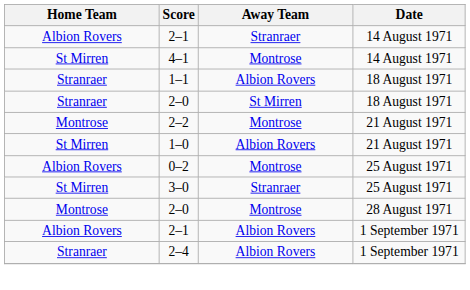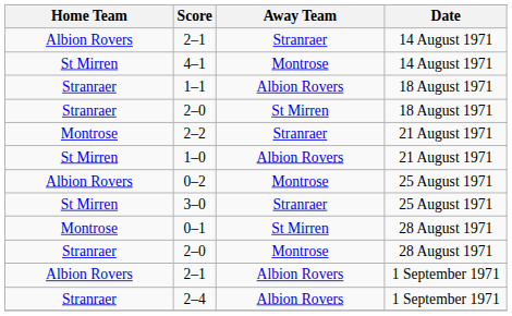 <table class="wikitable" style="text-align:center;">
 <tr>
 <th width=175>Home Team</th>
 <th width=20>Score</th>
 <th width=175>Away Team</th>
 <th width= 125>Date</th>
 </tr>
 <tr>
 <td><a href='#'>Albion Rovers</a></td>
 <td>2–1</td>
 <td><a href='#'>Stranraer</a></td>
 <td>14 August 1971</td>
 </tr>
 <tr>
 <td><a href='#'>St Mirren</a></td>
 <td>4–1</td>
 <td><a href='#'>Montrose</a></td>
 <td>14 August 1971</td>
 </tr>
 <tr>
 <td><a href='#'>Stranraer</a></td>
 <td>1–1</td>
 <td><a href='#'>Albion Rovers</a></td>
 <td>18 August 1971</td>
 </tr>
 <tr>
 <td><a href='#'>Stranraer</a></td>
 <td>2–0</td>
 <td><a href='#'>St Mirren</a></td>
 <td>18 August 1971</td>
 </tr>
 <tr>
 <td><a href='#'>Montrose</a></td>
 <td>2–2</td>
-<td><a href='#'>Montrose</a></td>
+<td><a href='#'>Stranraer</a></td>
 <td>21 August 1971</td>
 </tr>
 <tr>
 <td><a href='#'>St Mirren</a></td>
 <td>1–0</td>
 <td><a href='#'>Albion Rovers</a></td>
 <td>21 August 1971</td>
 </tr>
 <tr>
 <td><a href='#'>Albion Rovers</a></td>
 <td>0–2</td>
 <td><a href='#'>Montrose</a></td>
 <td>25 August 1971</td>
 </tr>
 <tr>
 <td><a href='#'>St Mirren</a></td>
 <td>3–0</td>
 <td><a href='#'>Stranraer</a></td>
 <td>25 August 1971</td>
 </tr>
 <tr>
 <td><a href='#'>Montrose</a></td>
+<td>0–1</td>
+<td><a href='#'>St Mirren</a></td>
+<td>28 August 1971</td>
+</tr>
+<tr>
+<td><a href='#'>Stranraer</a></td>
 <td>2–0</td>
 <td><a href='#'>Montrose</a></td>
 <td>28 August 1971</td>
 </tr>
 <tr>
 <td><a href='#'>Albion Rovers</a></td>
 <td>2–1</td>
 <td><a href='#'>Albion Rovers</a></td>
 <td>1 September 1971</td>
 </tr>
 <tr>
 <td><a href='#'>Stranraer</a></td>
 <td>2–4</td>
 <td><a href='#'>Albion Rovers</a></td>
 <td>1 September 1971</td>
 </tr>
 <tr>
 </tr>
 </table>
